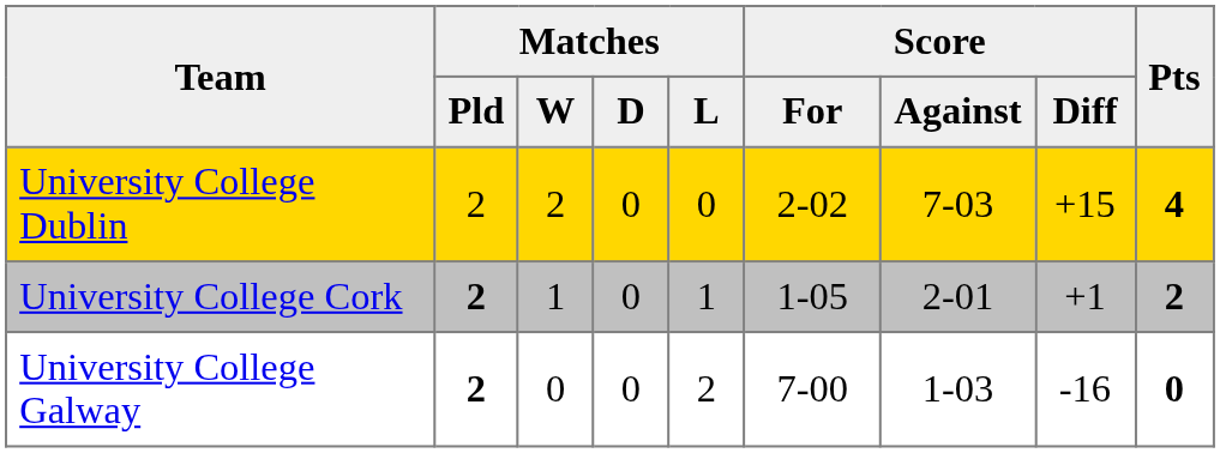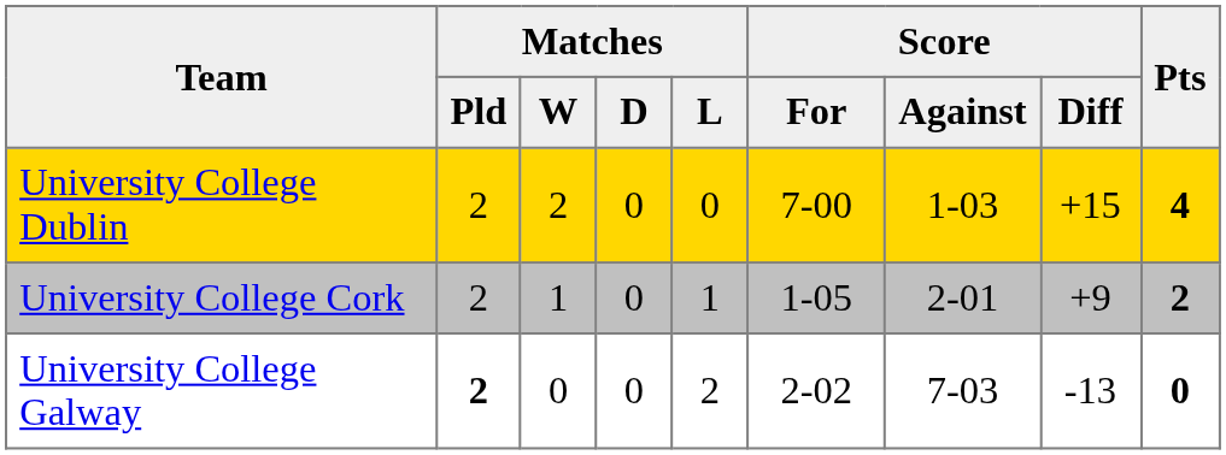 <table style=border-collapse:collapse border=1 cellspacing=0 cellpadding=5>
 <tr align=center bgcolor=#efefef>
 <th rowspan=2 width=165>Team</th>
 <th colspan=4>Matches</th>
 <th colspan=3>Score</th>
 <th rowspan=2width=20>Pts</th>
 </tr>
 <tr align=center bgcolor=#efefef>
 <th width=20>Pld</th>
 <th width=20>W</th>
 <th width=20>D</th>
 <th width=20>L</th>
 <th width=45>For</th>
 <th width=45>Against</th>
 <th width=30>Diff</th>
 </tr>
 <tr align=center style="background:gold;">
 <td style="text-align:left;"><a href='#'>University College Dublin</a></td>
 <td>2</td>
 <td>2</td>
 <td>0</td>
 <td>0</td>
-<td>2-02</td>
-<td>7-03</td>
+<td>7-00</td>
+<td>1-03</td>
 <td>+15</td>
 <td><strong>4</strong></td>
 </tr>
 <tr align=center style="background:silver;">
 <td style="text-align:left;"><a href='#'>University College Cork</a></td>
-<td><strong>2</strong></td>
+<td>2</td>
 <td>1</td>
 <td>0</td>
 <td>1</td>
 <td>1-05</td>
 <td>2-01</td>
-<td>+1</td>
+<td>+9</td>
 <td><strong>2</strong></td>
 </tr>
 <tr align=center>
 <td style="text-align:left;"><a href='#'>University College Galway</a></td>
 <td><strong>2</strong></td>
 <td>0</td>
 <td>0</td>
 <td>2</td>
-<td>7-00</td>
-<td>1-03</td>
-<td>-16</td>
+<td>2-02</td>
+<td>7-03</td>
+<td>-13</td>
 <td><strong>0</strong></td>
 </tr>
 </table>
